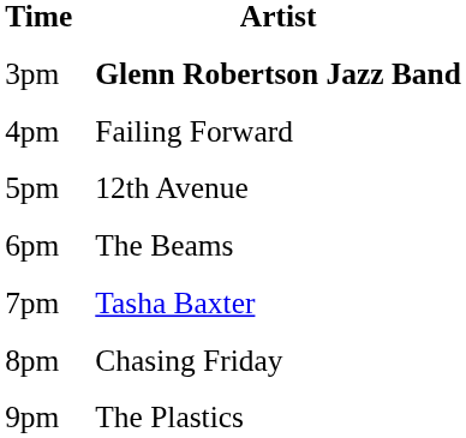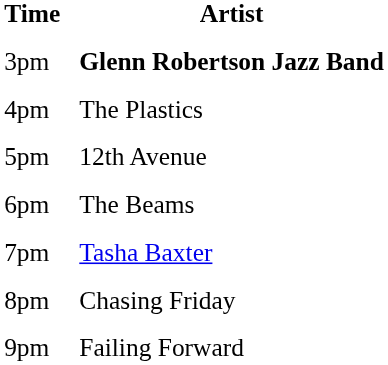 <table border="0" cellpadding="5">
 <tr>
 <th>Time</th>
 <th>Artist</th>
 </tr>
 <tr>
 <td>3pm</td>
 <td><strong>Glenn Robertson Jazz Band</strong></td>
 </tr>
 <tr>
 <td>4pm</td>
-<td>Failing Forward</td>
+<td>The Plastics</td>
 </tr>
 <tr>
 <td>5pm</td>
 <td>12th Avenue</td>
 </tr>
 <tr>
 <td>6pm</td>
 <td>The Beams</td>
 </tr>
 <tr>
 <td>7pm</td>
 <td><a href='#'>Tasha Baxter</a></td>
 </tr>
 <tr>
 <td>8pm</td>
 <td>Chasing Friday</td>
 </tr>
 <tr>
 <td>9pm</td>
-<td>The Plastics</td>
+<td>Failing Forward</td>
 </tr>
 </table>
